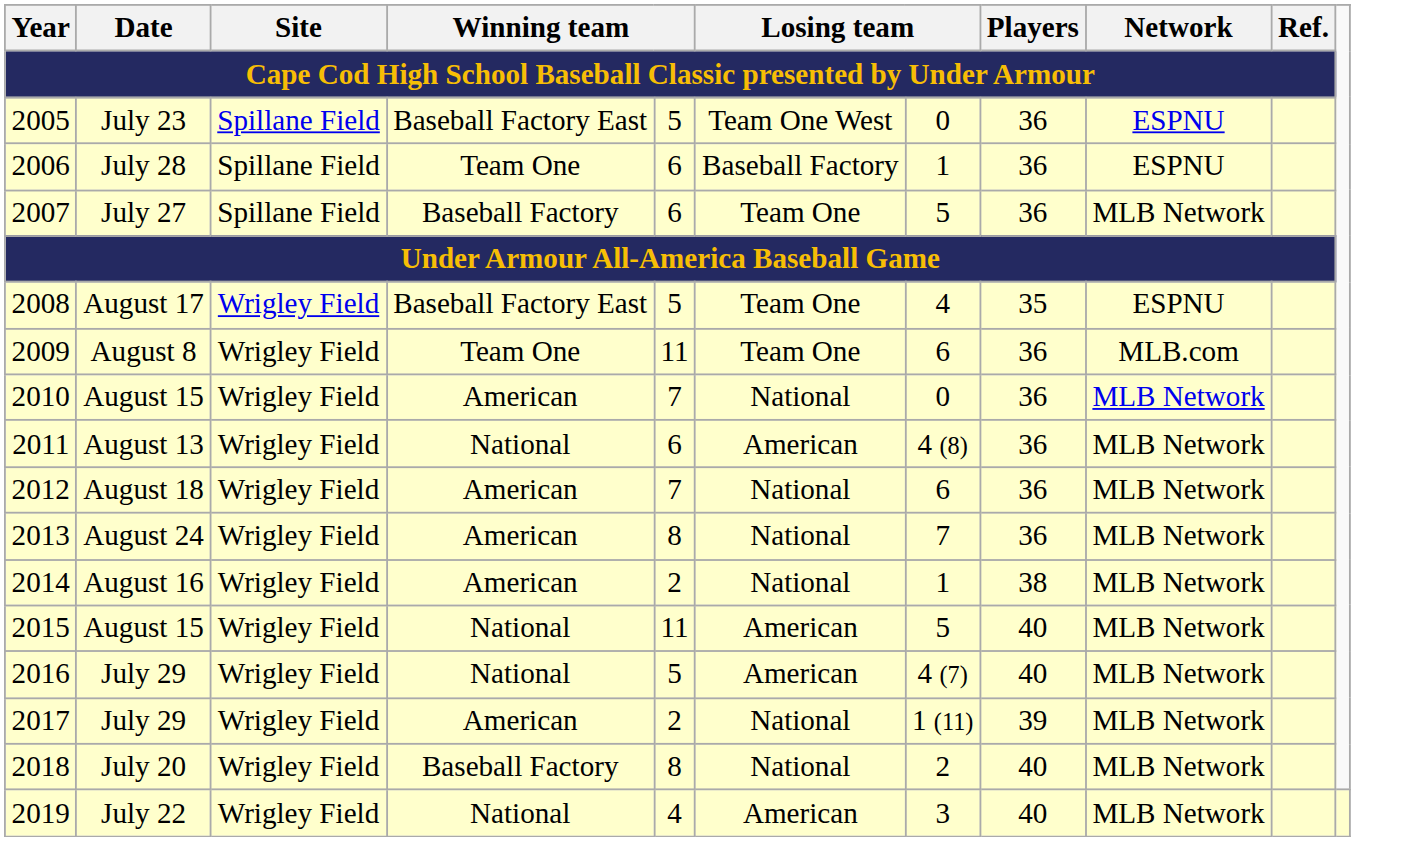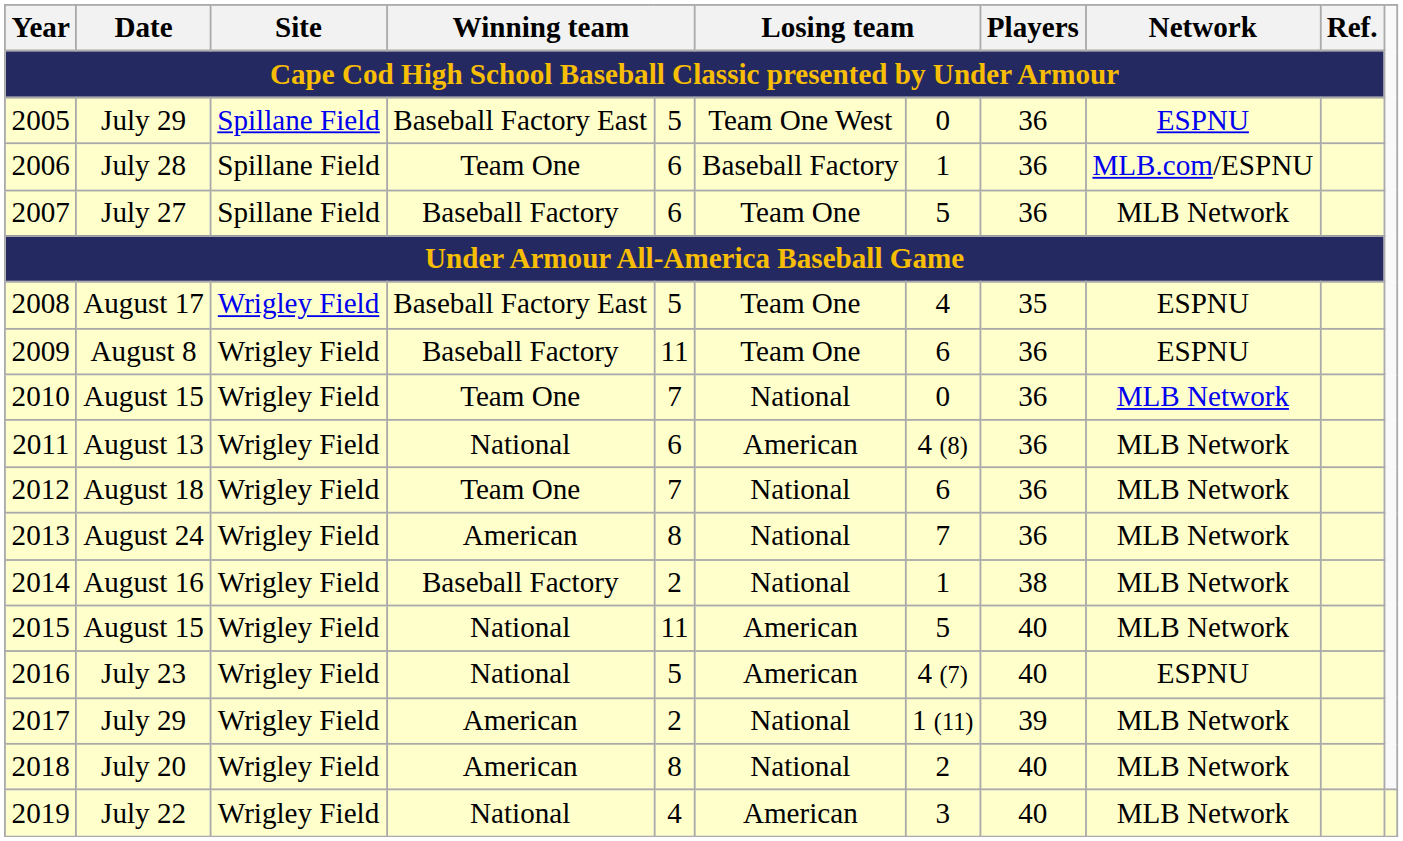 <table class="wikitable" style="text-align:center;">
 <tr>
 <th>Year</th>
 <th>Date</th>
 <th>Site</th>
 <th colspan=2>Winning team</th>
 <th colspan=2>Losing team</th>
 <th>Players</th>
 <th>Network</th>
 <th>Ref.</th>
 </tr>
 <tr>
 <th colspan=10 style="background:#242961; color:#F7BE05;">Cape Cod High School Baseball Classic presented by Under Armour</th>
 </tr>
 <tr style="background: #ffffcc;">
 <td>2005</td>
-<td>July 23</td>
+<td>July 29</td>
 <td><a href='#'>Spillane Field</a></td>
 <td>Baseball Factory East</td>
 <td>5</td>
 <td>Team One West</td>
 <td>0</td>
 <td>36</td>
 <td><a href='#'>ESPNU</a></td>
 <td></td>
 </tr>
 <tr style="background: #ffffcc;">
 <td>2006</td>
 <td>July 28</td>
 <td>Spillane Field</td>
 <td>Team One</td>
 <td>6</td>
 <td>Baseball Factory</td>
 <td>1</td>
 <td>36</td>
-<td>ESPNU</td>
+<td><a href='#'>MLB.com</a>/ESPNU</td>
 <td></td>
 </tr>
 <tr style="background: #ffffcc;">
 <td>2007</td>
 <td>July 27</td>
 <td>Spillane Field</td>
 <td>Baseball Factory</td>
 <td>6</td>
 <td>Team One</td>
 <td>5</td>
 <td>36</td>
 <td>MLB Network</td>
 <td></td>
 </tr>
 <tr>
 <th colspan=10 style="background:#242961; color:#F7BE05;">Under Armour All-America Baseball Game</th>
 </tr>
 <tr style="background: #ffffcc;">
 <td>2008</td>
 <td>August 17</td>
 <td><a href='#'>Wrigley Field</a></td>
 <td>Baseball Factory East</td>
 <td>5</td>
 <td>Team One</td>
 <td>4</td>
 <td>35</td>
 <td>ESPNU</td>
 <td></td>
 </tr>
 <tr style="background: #ffffcc;">
 <td>2009</td>
 <td>August 8</td>
 <td>Wrigley Field</td>
-<td>Team One</td>
+<td>Baseball Factory</td>
 <td>11</td>
 <td>Team One</td>
 <td>6</td>
 <td>36</td>
-<td>MLB.com</td>
+<td>ESPNU</td>
 <td></td>
 </tr>
 <tr style="background: #ffffcc;">
 <td>2010</td>
 <td>August 15</td>
 <td>Wrigley Field</td>
-<td>American</td>
+<td>Team One</td>
 <td>7</td>
 <td>National</td>
 <td>0</td>
 <td>36</td>
 <td><a href='#'>MLB Network</a></td>
 <td></td>
 </tr>
 <tr style="background: #ffffcc;">
 <td>2011</td>
 <td>August 13</td>
 <td>Wrigley Field</td>
 <td>National</td>
 <td>6</td>
 <td>American</td>
 <td>4 <small>(8)</small></td>
 <td>36</td>
 <td>MLB Network</td>
 <td></td>
 </tr>
 <tr style="background: #ffffcc;">
 <td>2012</td>
 <td>August 18</td>
 <td>Wrigley Field</td>
-<td>American</td>
+<td>Team One</td>
 <td>7</td>
 <td>National</td>
 <td>6</td>
 <td>36</td>
 <td>MLB Network</td>
 <td></td>
 </tr>
 <tr style="background: #ffffcc;">
 <td>2013</td>
 <td>August 24</td>
 <td>Wrigley Field</td>
 <td>American</td>
 <td>8</td>
 <td>National</td>
 <td>7</td>
 <td>36</td>
 <td>MLB Network</td>
 <td></td>
 </tr>
 <tr style="background: #ffffcc;">
 <td>2014</td>
 <td>August 16</td>
 <td>Wrigley Field</td>
-<td>American</td>
+<td>Baseball Factory</td>
 <td>2</td>
 <td>National</td>
 <td>1</td>
 <td>38</td>
 <td>MLB Network</td>
 <td></td>
 </tr>
 <tr style="background: #ffffcc;">
 <td>2015</td>
 <td>August 15</td>
 <td>Wrigley Field</td>
 <td>National</td>
 <td>11</td>
 <td>American</td>
 <td>5</td>
 <td>40</td>
 <td>MLB Network</td>
 <td></td>
 </tr>
 <tr style="background: #ffffcc;">
 <td>2016</td>
-<td>July 29</td>
+<td>July 23</td>
 <td>Wrigley Field</td>
 <td>National</td>
 <td>5</td>
 <td>American</td>
 <td>4 <small>(7)</small></td>
 <td>40</td>
-<td>MLB Network</td>
+<td>ESPNU</td>
 <td></td>
 </tr>
 <tr style="background: #ffffcc;">
 <td>2017</td>
 <td>July 29</td>
 <td>Wrigley Field</td>
 <td>American</td>
 <td>2</td>
 <td>National</td>
 <td>1 <small>(11)</small></td>
 <td>39</td>
 <td>MLB Network</td>
 <td></td>
 </tr>
 <tr style="background: #ffffcc;">
 <td>2018</td>
 <td>July 20</td>
 <td>Wrigley Field</td>
-<td>Baseball Factory</td>
+<td>American</td>
 <td>8</td>
 <td>National</td>
 <td>2</td>
 <td>40</td>
 <td>MLB Network</td>
 <td></td>
 </tr>
 <tr style="background: #ffffcc;">
 <td>2019</td>
 <td>July 22</td>
 <td>Wrigley Field</td>
 <td>National</td>
 <td>4</td>
 <td>American</td>
 <td>3</td>
 <td>40</td>
 <td>MLB Network</td>
 <td></td>
 <td></td>
 </tr>
 </table>
